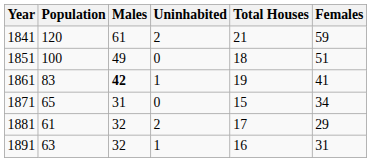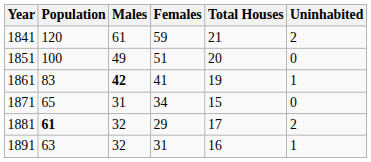 <table class="wikitable">
 <tr>
 <th>Year</th>
 <th>Population</th>
 <th>Males</th>
+<th>Females</th>
+<th>Total Houses</th>
 <th>Uninhabited</th>
-<th>Total Houses</th>
-<th>Females</th>
 </tr>
 <tr>
 <td>1841</td>
 <td>120</td>
 <td>61</td>
+<td>59</td>
+<td>21</td>
 <td>2</td>
-<td>21</td>
-<td>59</td>
 </tr>
 <tr>
 <td>1851</td>
 <td>100</td>
 <td>49</td>
+<td>51</td>
+<td>20</td>
 <td>0</td>
-<td>18</td>
-<td>51</td>
 </tr>
 <tr>
 <td>1861</td>
 <td>83</td>
 <td><strong>42</strong></td>
+<td>41</td>
+<td>19</td>
 <td>1</td>
-<td>19</td>
-<td>41</td>
 </tr>
 <tr>
 <td>1871</td>
 <td>65</td>
 <td>31</td>
+<td>34</td>
+<td>15</td>
 <td>0</td>
-<td>15</td>
-<td>34</td>
 </tr>
 <tr>
 <td>1881</td>
-<td>61</td>
+<td><strong>61</strong></td>
 <td>32</td>
+<td>29</td>
+<td>17</td>
 <td>2</td>
-<td>17</td>
-<td>29</td>
 </tr>
 <tr>
 <td>1891</td>
 <td>63</td>
 <td>32</td>
+<td>31</td>
+<td>16</td>
 <td>1</td>
-<td>16</td>
-<td>31</td>
 </tr>
 </table>
